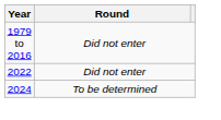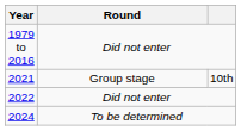 <table class="wikitable" style="text-align: center; font-size:90%">
 <tr>
 <th>Year</th>
 <th style="width:200px">Round</th>
 <th></th>
 </tr>
 <tr>
 <td><a href='#'>1979</a><br>to<br><a href='#'>2016</a></td>
 <td colspan="2"><em>Did not enter</em></td>
 </tr>
 <tr>
+<td><a href='#'>2021</a></td>
+<td>Group stage</td>
+<td>10th</td>
+</tr>
+<tr>
 <td><a href='#'>2022</a></td>
 <td colspan="2"><em>Did not enter</em></td>
 </tr>
 <tr>
 <td><a href='#'>2024</a></td>
 <td colspan="2"><em>To be determined</em></td>
 </tr>
 </table>
